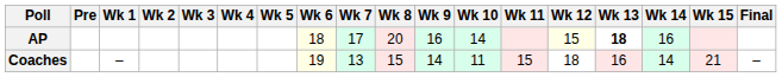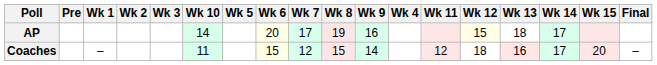 <table class="wikitable" style="white-space:nowrap;">
 <tr>
 <th>Poll</th>
 <th>Pre</th>
 <th>Wk 1</th>
 <th>Wk 2</th>
 <th>Wk 3</th>
-<th>Wk 4</th>
+<th>Wk 10</th>
 <th>Wk 5</th>
 <th>Wk 6</th>
 <th>Wk 7</th>
 <th>Wk 8</th>
 <th>Wk 9</th>
-<th>Wk 10</th>
+<th>Wk 4</th>
 <th>Wk 11</th>
 <th>Wk 12</th>
 <th>Wk 13</th>
 <th>Wk 14</th>
 <th>Wk 15</th>
 <th>Final</th>
 </tr>
 <tr style="text-align:center;">
 <th>AP</th>
 <td style="background:#FFF;"></td>
 <td style="background:#FFF;"></td>
 <td style="background:#FFF;"></td>
 <td style="background:#FFF;"></td>
+<td style="background:#D8FFEB;">14</td>
 <td style="background:#FFF;"></td>
+<td style="background:#FFFFE6;">20</td>
+<td style="background:#D8FFEB;">17</td>
+<td style="background:#FFE6E6;">19</td>
+<td style="background:#D8FFEB;">16</td>
 <td style="background:#FFF;"></td>
-<td style="background:#FFFFE6;">18</td>
-<td style="background:#D8FFEB;">17</td>
-<td style="background:#FFE6E6;">20</td>
-<td style="background:#D8FFEB;">16</td>
-<td style="background:#D8FFEB;">14</td>
 <td style="background:#FFE6E6;"></td>
 <td style="background:#FFFFE6;">15</td>
-<td style="background:#FFF;"><strong>18</strong></td>
-<td style="background:#D8FFEB;">16</td>
+<td style="background:#FFF;">18</td>
+<td style="background:#D8FFEB;">17</td>
 <td style="background:#FFE6E6;"></td>
 <td style="background:#FFF;"></td>
 </tr>
 <tr style="text-align:center;">
 <th>Coaches</th>
 <td style="background:#FFF;"></td>
 <td style="background:#FFF;">–</td>
 <td style="background:#FFF;"></td>
 <td style="background:#FFF;"></td>
+<td style="background:#D8FFEB;">11</td>
 <td style="background:#FFF;"></td>
-<td style="background:#FFF;"></td>
-<td style="background:#FFFFE6;">19</td>
-<td style="background:#D8FFEB;">13</td>
+<td style="background:#FFFFE6;">15</td>
+<td style="background:#D8FFEB;">12</td>
 <td style="background:#FFE6E6;">15</td>
 <td style="background:#D8FFEB;">14</td>
-<td style="background:#D8FFEB;">11</td>
-<td style="background:#FFE6E6;">15</td>
+<td style="background:#FFF;"></td>
+<td style="background:#FFE6E6;">12</td>
 <td style="background:#FFF;">18</td>
 <td style="background:#FFE6E6;">16</td>
-<td style="background:#D8FFEB;">14</td>
-<td style="background:#FFE6E6;">21</td>
+<td style="background:#D8FFEB;">17</td>
+<td style="background:#FFE6E6;">20</td>
 <td style="background:#FFF;">–</td>
 </tr>
 </table>
